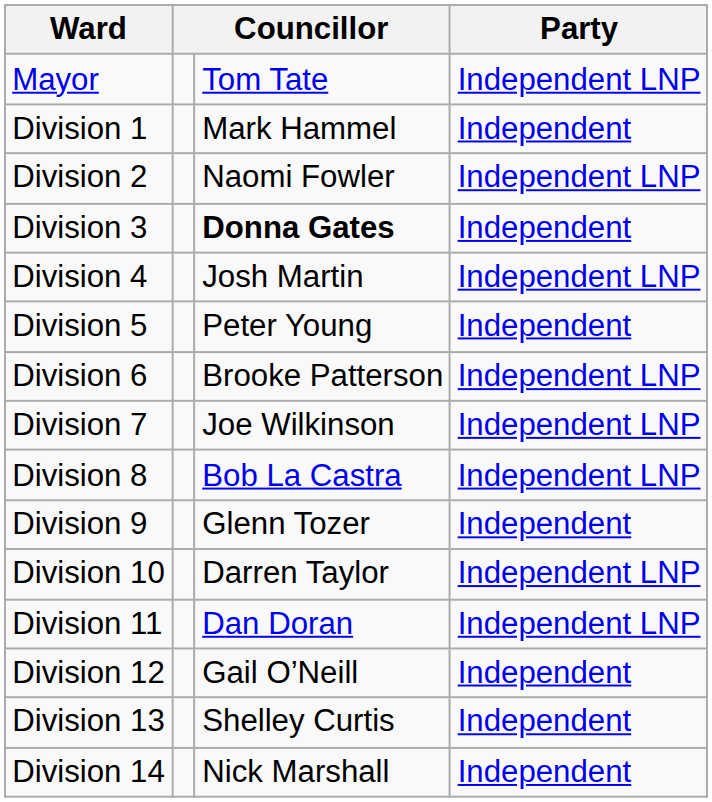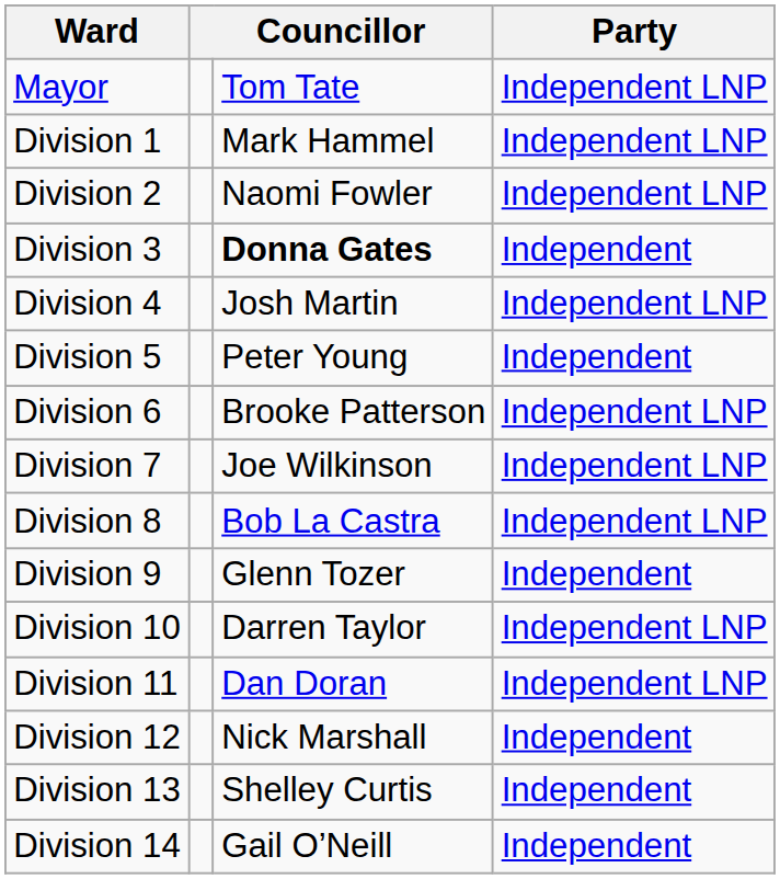 <table class="wikitable">
 <tr>
 <th>Ward</th>
 <th colspan="2">Councillor</th>
 <th>Party</th>
 </tr>
 <tr>
 <td><a href='#'>Mayor</a></td>
 <td> </td>
 <td><a href='#'>Tom Tate</a></td>
 <td><a href='#'>Independent LNP</a></td>
 </tr>
 <tr>
 <td>Division 1</td>
 <td> </td>
 <td>Mark Hammel</td>
-<td><a href='#'>Independent</a></td>
+<td><a href='#'>Independent LNP</a></td>
 </tr>
 <tr>
 <td>Division 2</td>
 <td> </td>
 <td>Naomi Fowler</td>
 <td><a href='#'>Independent LNP</a></td>
 </tr>
 <tr>
 <td>Division 3</td>
 <td> </td>
 <td><strong>Donna Gates</strong></td>
 <td><a href='#'>Independent</a></td>
 </tr>
 <tr>
 <td>Division 4</td>
 <td> </td>
 <td>Josh Martin</td>
 <td><a href='#'>Independent LNP</a></td>
 </tr>
 <tr>
 <td>Division 5</td>
 <td> </td>
 <td>Peter Young</td>
 <td><a href='#'>Independent</a></td>
 </tr>
 <tr>
 <td>Division 6</td>
 <td> </td>
 <td>Brooke Patterson</td>
 <td><a href='#'>Independent LNP</a></td>
 </tr>
 <tr>
 <td>Division 7</td>
 <td> </td>
 <td>Joe Wilkinson</td>
 <td><a href='#'>Independent LNP</a></td>
 </tr>
 <tr>
 <td>Division 8</td>
 <td> </td>
 <td><a href='#'>Bob La Castra</a></td>
 <td><a href='#'>Independent LNP</a></td>
 </tr>
 <tr>
 <td>Division 9</td>
 <td> </td>
 <td>Glenn Tozer</td>
 <td><a href='#'>Independent</a></td>
 </tr>
 <tr>
 <td>Division 10</td>
 <td> </td>
 <td>Darren Taylor</td>
 <td><a href='#'>Independent LNP</a></td>
 </tr>
 <tr>
 <td>Division 11</td>
 <td> </td>
 <td><a href='#'>Dan Doran</a></td>
 <td><a href='#'>Independent LNP</a></td>
 </tr>
 <tr>
 <td>Division 12</td>
 <td> </td>
-<td>Gail O’Neill</td>
+<td>Nick Marshall</td>
 <td><a href='#'>Independent</a></td>
 </tr>
 <tr>
 <td>Division 13</td>
 <td> </td>
 <td>Shelley Curtis</td>
 <td><a href='#'>Independent</a></td>
 </tr>
 <tr>
 <td>Division 14</td>
 <td> </td>
-<td>Nick Marshall</td>
+<td>Gail O’Neill</td>
 <td><a href='#'>Independent</a></td>
 </tr>
 </table>
